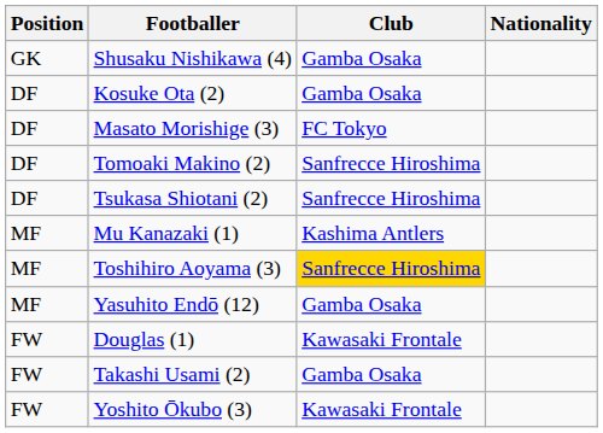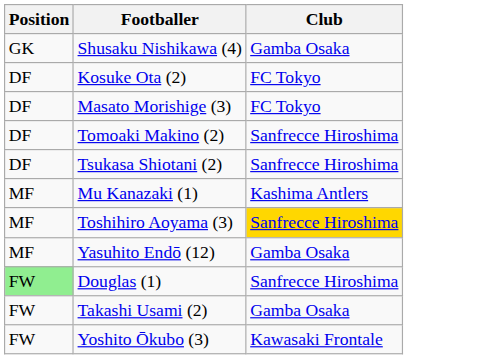 <table class="wikitable" style="font-size: 95%;">
 <tr>
 <th>Position</th>
 <th>Footballer</th>
 <th>Club</th>
-<th>Nationality</th>
 </tr>
 <tr>
 <td>GK</td>
 <td><a href='#'>Shusaku Nishikawa</a> (4)</td>
 <td><a href='#'>Gamba Osaka</a></td>
-<td></td>
 </tr>
 <tr>
 <td>DF</td>
 <td><a href='#'>Kosuke Ota</a> (2)</td>
-<td><a href='#'>Gamba Osaka</a></td>
-<td></td>
+<td><a href='#'>FC Tokyo</a></td>
 </tr>
 <tr>
 <td>DF</td>
 <td><a href='#'>Masato Morishige</a> (3)</td>
 <td><a href='#'>FC Tokyo</a></td>
-<td></td>
 </tr>
 <tr>
 <td>DF</td>
 <td><a href='#'>Tomoaki Makino</a> (2)</td>
 <td><a href='#'>Sanfrecce Hiroshima</a></td>
-<td></td>
 </tr>
 <tr>
 <td>DF</td>
 <td><a href='#'>Tsukasa Shiotani</a> (2)</td>
 <td><a href='#'>Sanfrecce Hiroshima</a></td>
-<td></td>
 </tr>
 <tr>
 <td>MF</td>
 <td><a href='#'>Mu Kanazaki</a> (1)</td>
 <td><a href='#'>Kashima Antlers</a></td>
-<td></td>
 </tr>
 <tr>
 <td>MF</td>
 <td><a href='#'>Toshihiro Aoyama</a> (3)</td>
 <td style="background: gold;"><a href='#'>Sanfrecce Hiroshima</a></td>
-<td></td>
 </tr>
 <tr>
 <td>MF</td>
 <td><a href='#'>Yasuhito Endō</a> (12)</td>
 <td><a href='#'>Gamba Osaka</a></td>
-<td></td>
 </tr>
 <tr>
-<td>FW</td>
+<td style="background: lightgreen;">FW</td>
 <td><a href='#'>Douglas</a> (1)</td>
-<td><a href='#'>Kawasaki Frontale</a></td>
-<td></td>
+<td><a href='#'>Sanfrecce Hiroshima</a></td>
 </tr>
 <tr>
 <td>FW</td>
 <td><a href='#'>Takashi Usami</a> (2)</td>
 <td><a href='#'>Gamba Osaka</a></td>
-<td></td>
 </tr>
 <tr>
 <td>FW</td>
 <td><a href='#'>Yoshito Ōkubo</a> (3)</td>
 <td><a href='#'>Kawasaki Frontale</a></td>
-<td></td>
 </tr>
 </table>
